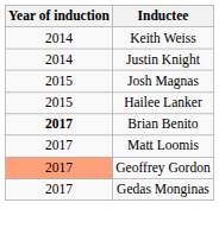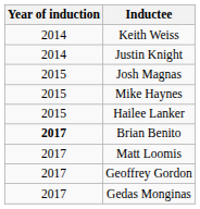 <table class="wikitable" style="text-align:center">
 <tr>
 <th>Year of induction</th>
 <th>Inductee</th>
 </tr>
 <tr>
 <td>2014</td>
 <td>Keith Weiss</td>
 </tr>
 <tr>
 <td>2014</td>
 <td>Justin Knight</td>
 </tr>
 <tr>
 <td>2015</td>
 <td>Josh Magnas</td>
 </tr>
 <tr>
 <td>2015</td>
+<td>Mike Haynes</td>
+</tr>
+<tr>
+<td>2015</td>
 <td>Hailee Lanker</td>
 </tr>
 <tr>
 <td><strong>2017</strong></td>
 <td>Brian Benito</td>
 </tr>
 <tr>
 <td>2017</td>
 <td>Matt Loomis</td>
 </tr>
 <tr>
-<td style="background: lightsalmon;">2017</td>
+<td>2017</td>
 <td>Geoffrey Gordon</td>
 </tr>
 <tr>
 <td>2017</td>
 <td>Gedas Monginas</td>
 </tr>
 </table>
